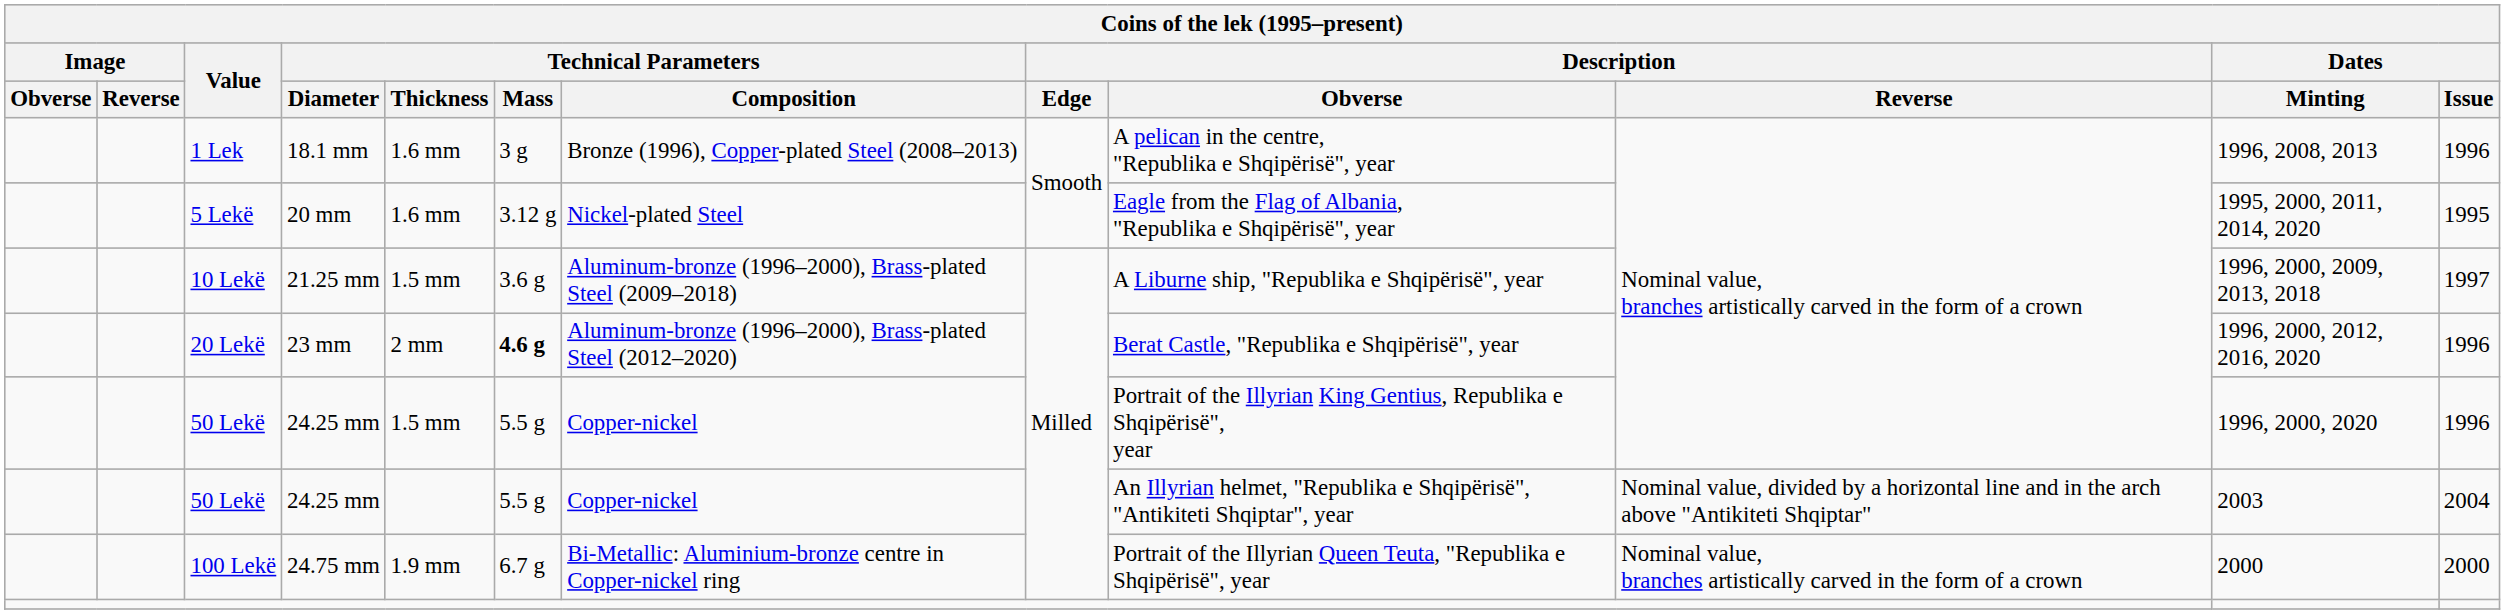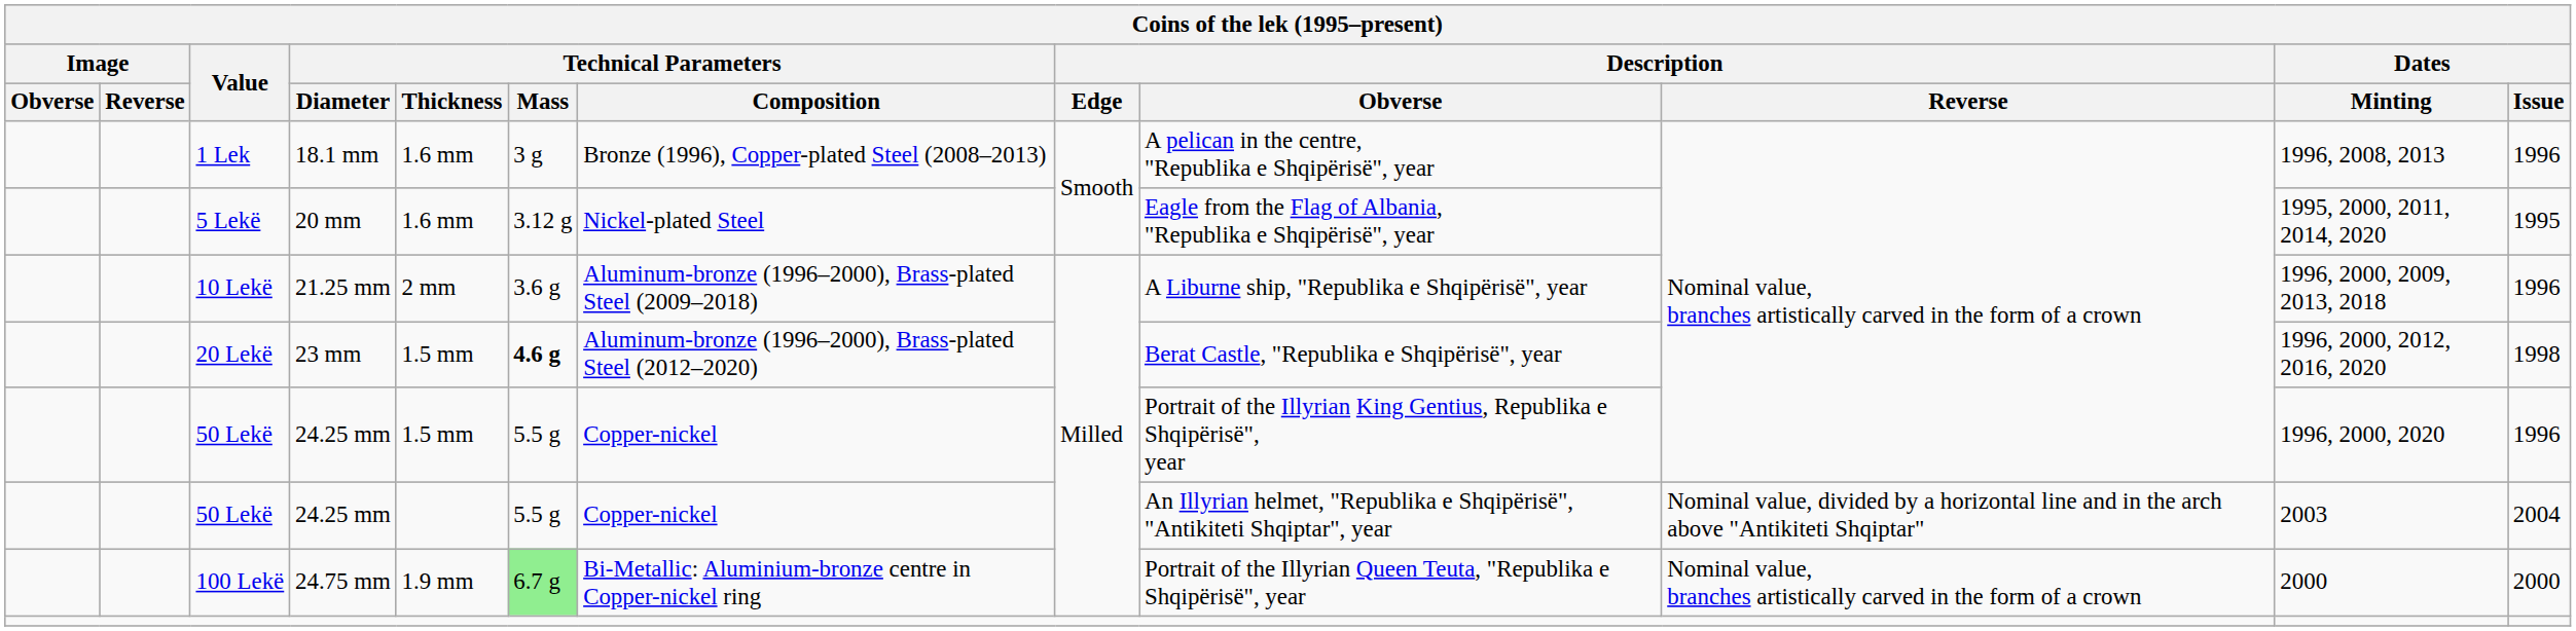 <table class="wikitable" style="font-size: 90%">
 <tr>
 <th colspan="12">Coins of the lek (1995–present)</th>
 </tr>
 <tr>
 <th colspan="2">Image</th>
 <th rowspan="2">Value</th>
 <th colspan="4">Technical Parameters</th>
 <th colspan="3">Description</th>
 <th colspan="2">Dates</th>
 </tr>
 <tr>
 <th>Obverse</th>
 <th>Reverse</th>
 <th>Diameter</th>
 <th>Thickness</th>
 <th>Mass</th>
 <th>Composition</th>
 <th>Edge</th>
 <th>Obverse</th>
 <th>Reverse</th>
 <th>Minting</th>
 <th>Issue</th>
 </tr>
 <tr>
 <td></td>
 <td></td>
 <td><a href='#'>1 Lek</a></td>
 <td>18.1 mm</td>
 <td>1.6 mm</td>
 <td>3 g</td>
 <td>Bronze (1996), <a href='#'>Copper</a>-plated <a href='#'>Steel</a> (2008–2013)</td>
 <td rowspan="2">Smooth</td>
 <td>A <a href='#'>pelican</a> in the centre,<br>"Republika e Shqipërisë", year</td>
 <td rowspan="5">Nominal value,<br><a href='#'>branches</a> artistically carved in the form of a crown</td>
 <td>1996, 2008, 2013</td>
 <td>1996</td>
 </tr>
 <tr>
 <td></td>
 <td></td>
 <td><a href='#'>5 Lekë</a></td>
 <td>20 mm</td>
 <td>1.6 mm</td>
 <td>3.12 g</td>
 <td><a href='#'>Nickel</a>-plated <a href='#'>Steel</a></td>
 <td><a href='#'>Eagle</a> from the <a href='#'>Flag of Albania</a>,<br>"Republika e Shqipërisë", year</td>
 <td>1995, 2000, 2011, 2014, 2020</td>
 <td>1995</td>
 </tr>
 <tr>
 <td></td>
 <td></td>
 <td><a href='#'>10 Lekë</a></td>
 <td>21.25 mm</td>
-<td>1.5 mm</td>
+<td>2 mm</td>
 <td>3.6 g</td>
 <td><a href='#'>Aluminum-bronze</a> (1996–2000), <a href='#'>Brass</a>-plated <a href='#'>Steel</a> (2009–2018)</td>
 <td rowspan="5">Milled</td>
 <td>A <a href='#'>Liburne</a> ship, "Republika e Shqipërisë", year</td>
 <td>1996, 2000, 2009, 2013, 2018</td>
-<td>1997</td>
+<td>1996</td>
 </tr>
 <tr>
 <td></td>
 <td></td>
 <td><a href='#'>20 Lekë</a></td>
 <td>23 mm</td>
-<td>2 mm</td>
+<td>1.5 mm</td>
 <td><strong>4.6 g</strong></td>
 <td><a href='#'>Aluminum-bronze</a> (1996–2000), <a href='#'>Brass</a>-plated <a href='#'>Steel</a> (2012–2020)</td>
 <td><a href='#'>Berat Castle</a>, "Republika e Shqipërisë", year</td>
 <td>1996, 2000, 2012, 2016, 2020</td>
-<td>1996</td>
+<td>1998</td>
 </tr>
 <tr>
 <td></td>
 <td></td>
 <td><a href='#'>50 Lekë</a></td>
 <td>24.25 mm</td>
 <td>1.5 mm</td>
 <td>5.5 g</td>
 <td><a href='#'>Copper-nickel</a></td>
 <td>Portrait of the <a href='#'>Illyrian</a> <a href='#'>King Gentius</a>, Republika e Shqipërisë",<br>year</td>
 <td>1996, 2000, 2020</td>
 <td>1996</td>
 </tr>
 <tr>
 <td></td>
 <td></td>
 <td><a href='#'>50 Lekë</a></td>
 <td>24.25 mm</td>
 <td></td>
 <td>5.5 g</td>
 <td><a href='#'>Copper-nickel</a></td>
 <td>An <a href='#'>Illyrian</a> helmet, "Republika e Shqipërisë", "Antikiteti Shqiptar", year</td>
 <td>Nominal value, divided by a horizontal line and in the arch above "Antikiteti Shqiptar"</td>
 <td>2003</td>
 <td>2004</td>
 </tr>
 <tr>
 <td></td>
 <td></td>
 <td><a href='#'>100 Lekë</a></td>
 <td>24.75 mm</td>
 <td>1.9 mm</td>
-<td>6.7 g</td>
+<td style="background: lightgreen;">6.7 g</td>
 <td><a href='#'>Bi-Metallic</a>: <a href='#'>Aluminium-bronze</a> centre in <a href='#'>Copper-nickel</a> ring</td>
 <td>Portrait of the Illyrian <a href='#'>Queen Teuta</a>, "Republika e Shqipërisë", year</td>
 <td>Nominal value,<br><a href='#'>branches</a> artistically carved in the form of a crown</td>
 <td>2000</td>
 <td>2000</td>
 </tr>
 <tr>
 <td colspan="10"></td>
 <td></td>
 <td></td>
 </tr>
 </table>
